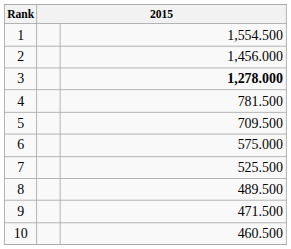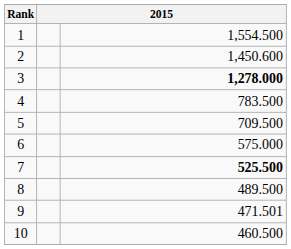 <table class=wikitable style=text-align:center;>
 <tr>
 </tr>
 <tr style="font-size:10pt;font-weight:bold">
 <th>Rank</th>
 <th colspan=2 width="280">2015</th>
 </tr>
 <tr>
 <td>1</td>
 <td style="text-align:left;"></td>
 <td style="text-align:right;">1,554.500</td>
 </tr>
 <tr>
 <td>2</td>
 <td style="text-align:left;"></td>
-<td style="text-align:right;">1,456.000</td>
+<td style="text-align:right;">1,450.600</td>
 </tr>
 <tr>
 <td>3</td>
 <td style="text-align:left;"></td>
 <td style="text-align:right;"><strong>1,278.000</strong></td>
 </tr>
 <tr>
 <td>4</td>
 <td style="text-align:left;"></td>
-<td style="text-align:right;">781.500</td>
+<td style="text-align:right;">783.500</td>
 </tr>
 <tr>
 <td>5</td>
 <td style="text-align:left;"></td>
 <td style="text-align:right;">709.500</td>
 </tr>
 <tr>
 <td>6</td>
 <td style="text-align:left;"></td>
 <td style="text-align:right;">575.000</td>
 </tr>
 <tr>
 <td>7</td>
 <td style="text-align:left;"></td>
-<td style="text-align:right;">525.500</td>
+<td style="text-align:right;"><strong>525.500</strong></td>
 </tr>
 <tr>
 <td>8</td>
 <td style="text-align:left;"></td>
 <td style="text-align:right;">489.500</td>
 </tr>
 <tr>
 <td>9</td>
 <td style="text-align:left;"></td>
-<td style="text-align:right;">471.500</td>
+<td style="text-align:right;">471.501</td>
 </tr>
 <tr>
 <td>10</td>
 <td style="text-align:left;"></td>
 <td style="text-align:right;">460.500</td>
 </tr>
 <tr>
 </tr>
 </table>
